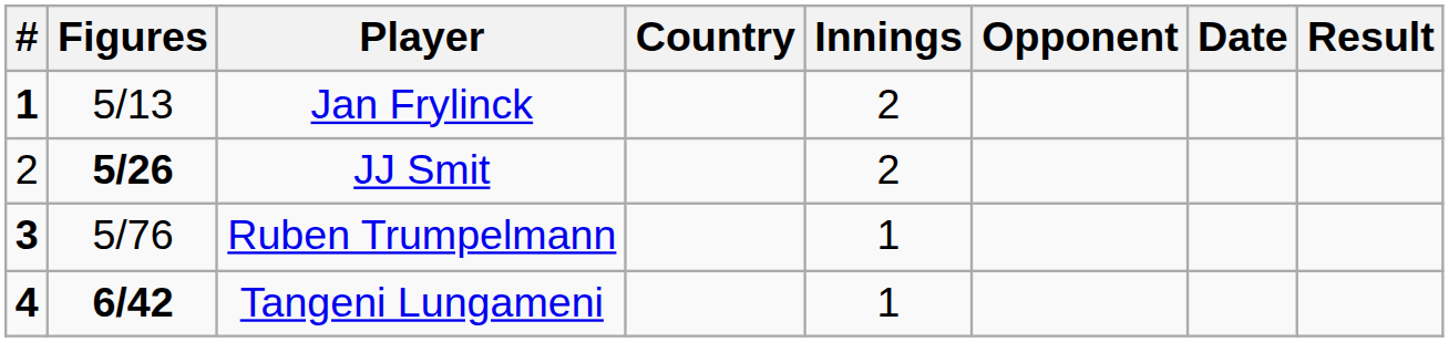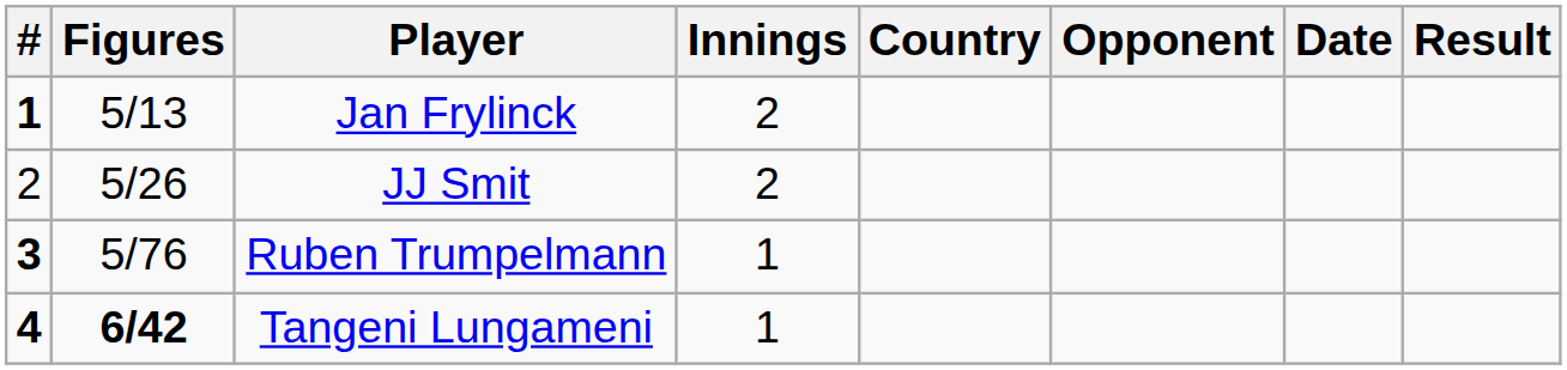 <table class="wikitable"  style="font-size:100%"  width:"100%">
 <tr>
 <th>#</th>
 <th>Figures</th>
 <th>Player</th>
+<th>Innings</th>
 <th>Country</th>
-<th>Innings</th>
 <th>Opponent</th>
 <th>Date</th>
 <th>Result</th>
 </tr>
 <tr align="center" ;>
 <td><strong>1</strong></td>
 <td>5/13</td>
 <td><a href='#'>Jan Frylinck</a></td>
+<td>2</td>
 <td></td>
-<td>2</td>
 <td></td>
 <td></td>
 <td></td>
 </tr>
 <tr align="center" ;>
 <td>2</td>
-<td><strong>5/26</strong></td>
+<td>5/26</td>
 <td><a href='#'>JJ Smit</a></td>
+<td>2</td>
 <td></td>
-<td>2</td>
 <td></td>
 <td></td>
 <td></td>
 </tr>
 <tr align="center";>
 <td><strong>3</strong></td>
 <td>5/76</td>
 <td><a href='#'>Ruben Trumpelmann</a></td>
+<td>1</td>
 <td></td>
-<td>1</td>
 <td></td>
 <td></td>
 <td></td>
 </tr>
 <tr align="center";>
 <td><strong>4</strong></td>
 <td><strong>6/42</strong></td>
 <td><a href='#'>Tangeni Lungameni</a></td>
+<td>1</td>
 <td></td>
-<td>1</td>
 <td></td>
 <td></td>
 <td></td>
 </tr>
 </table>
